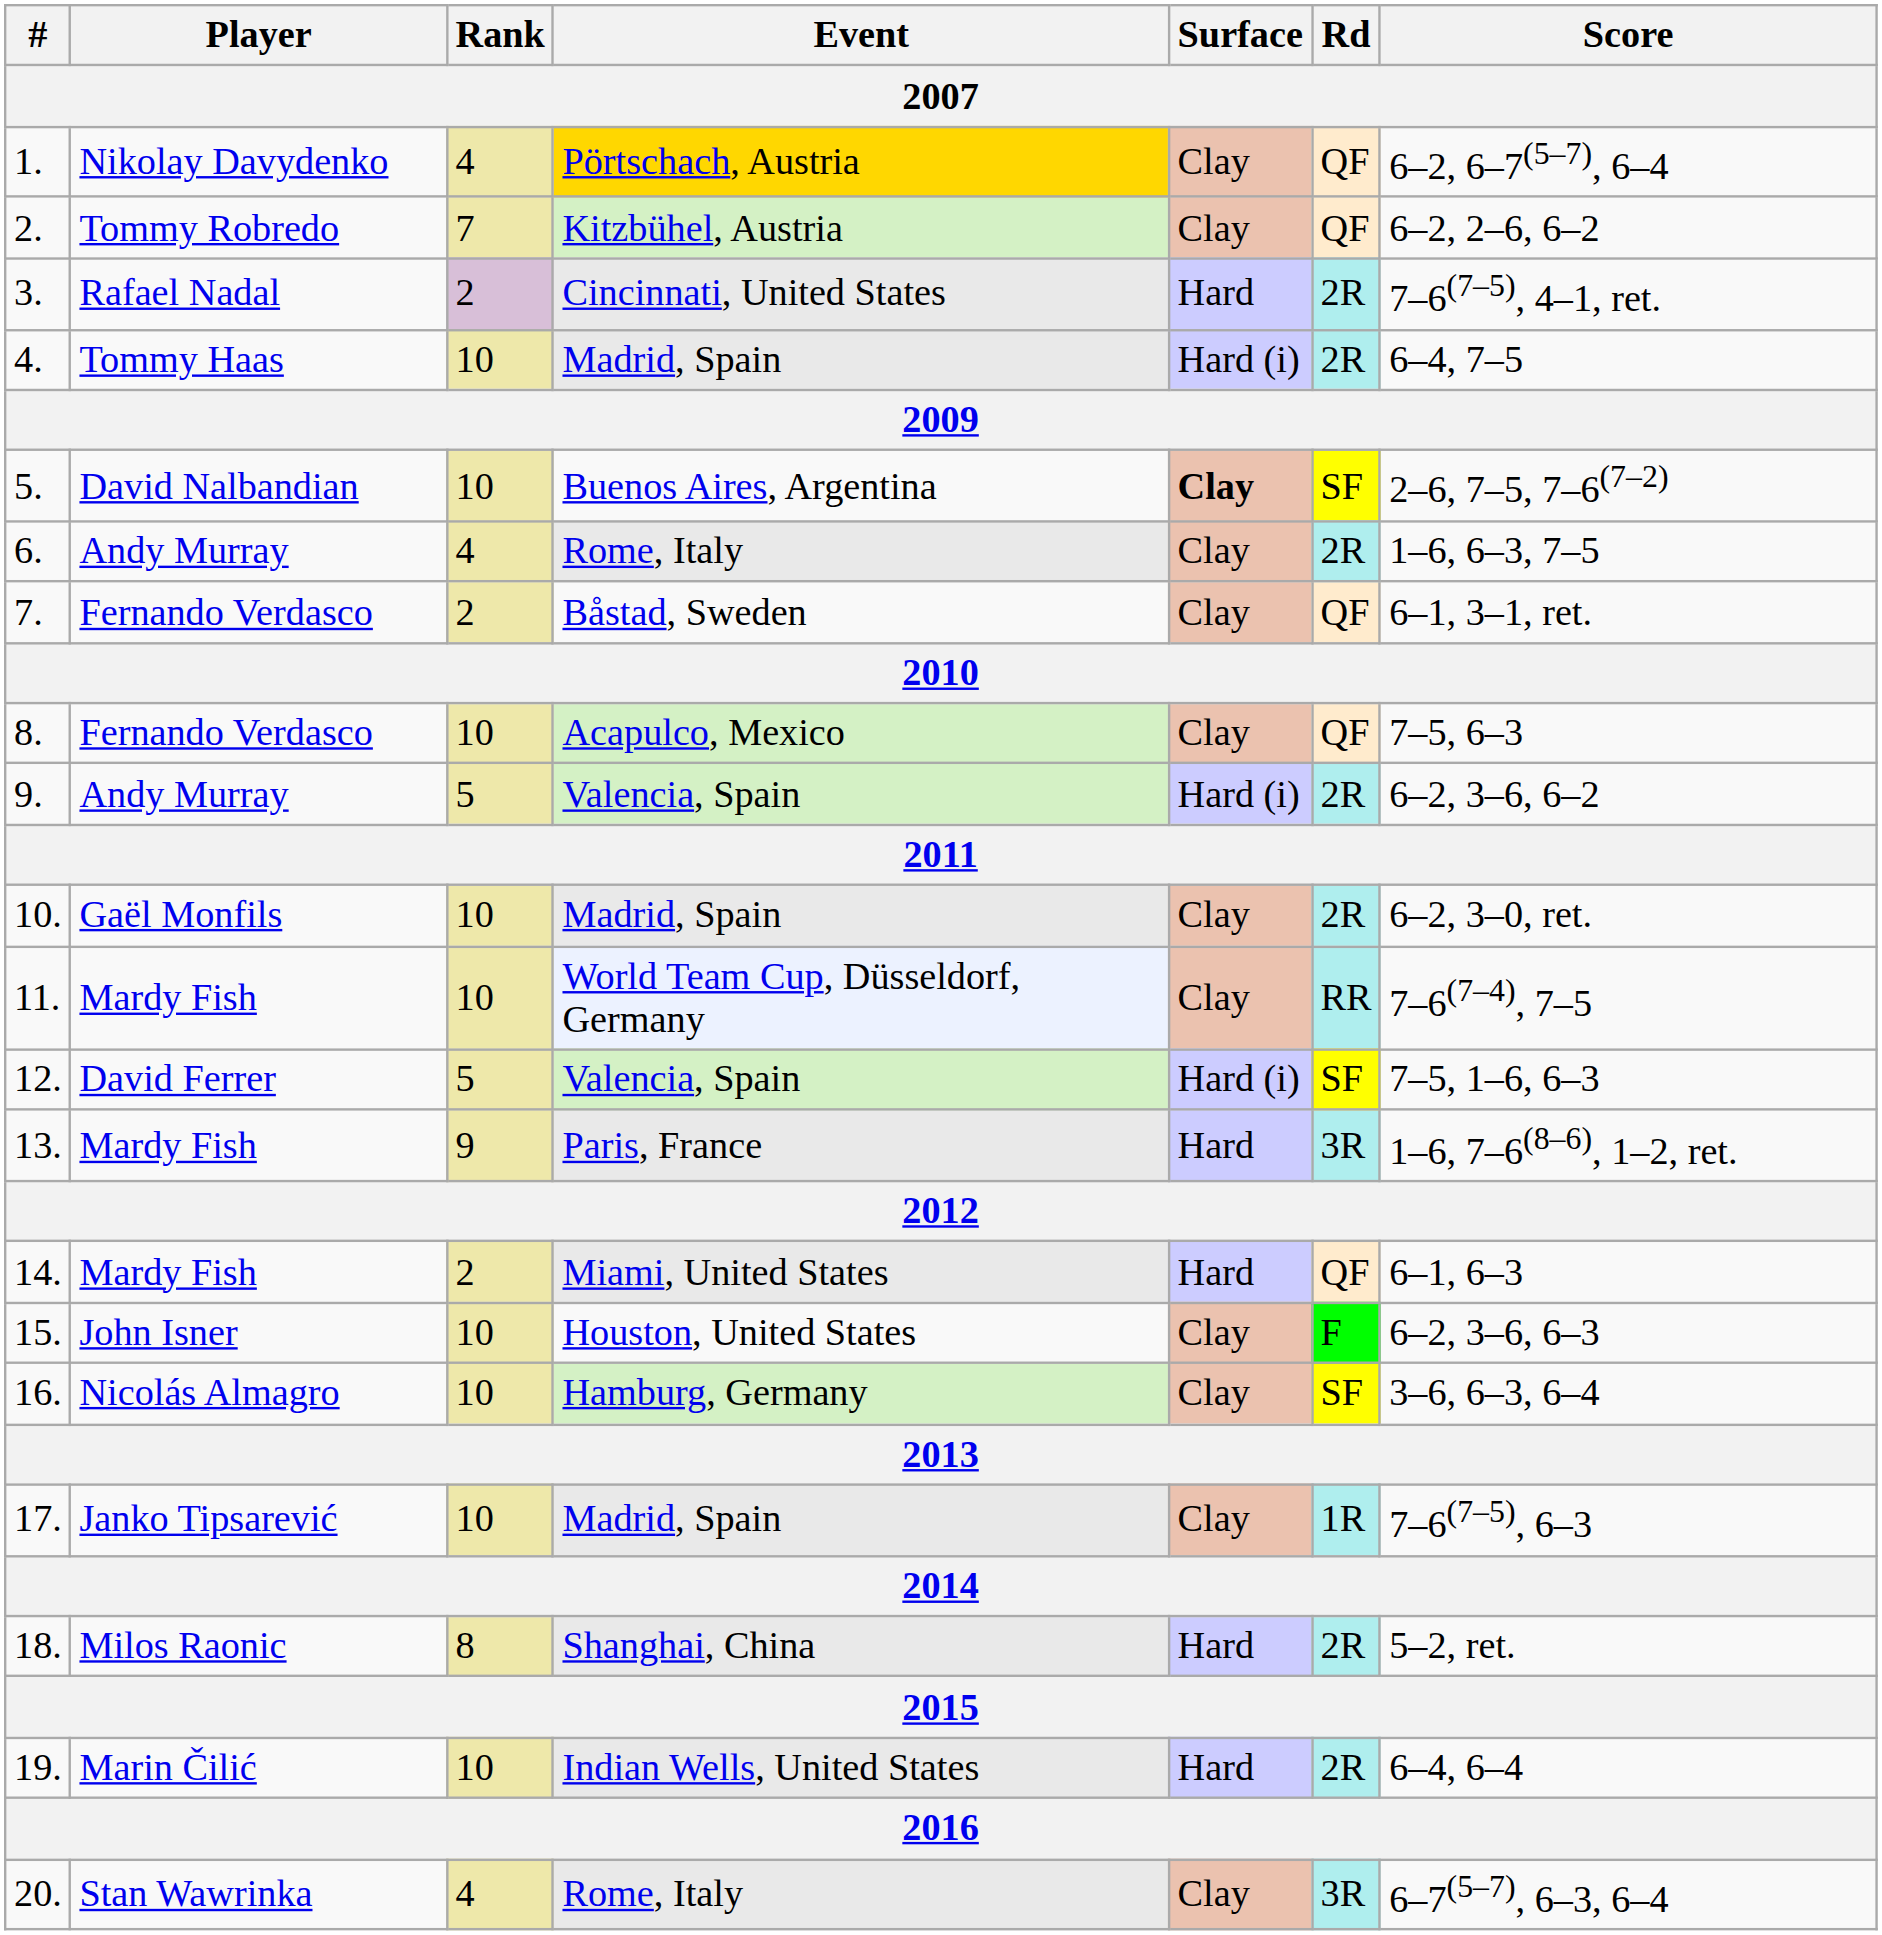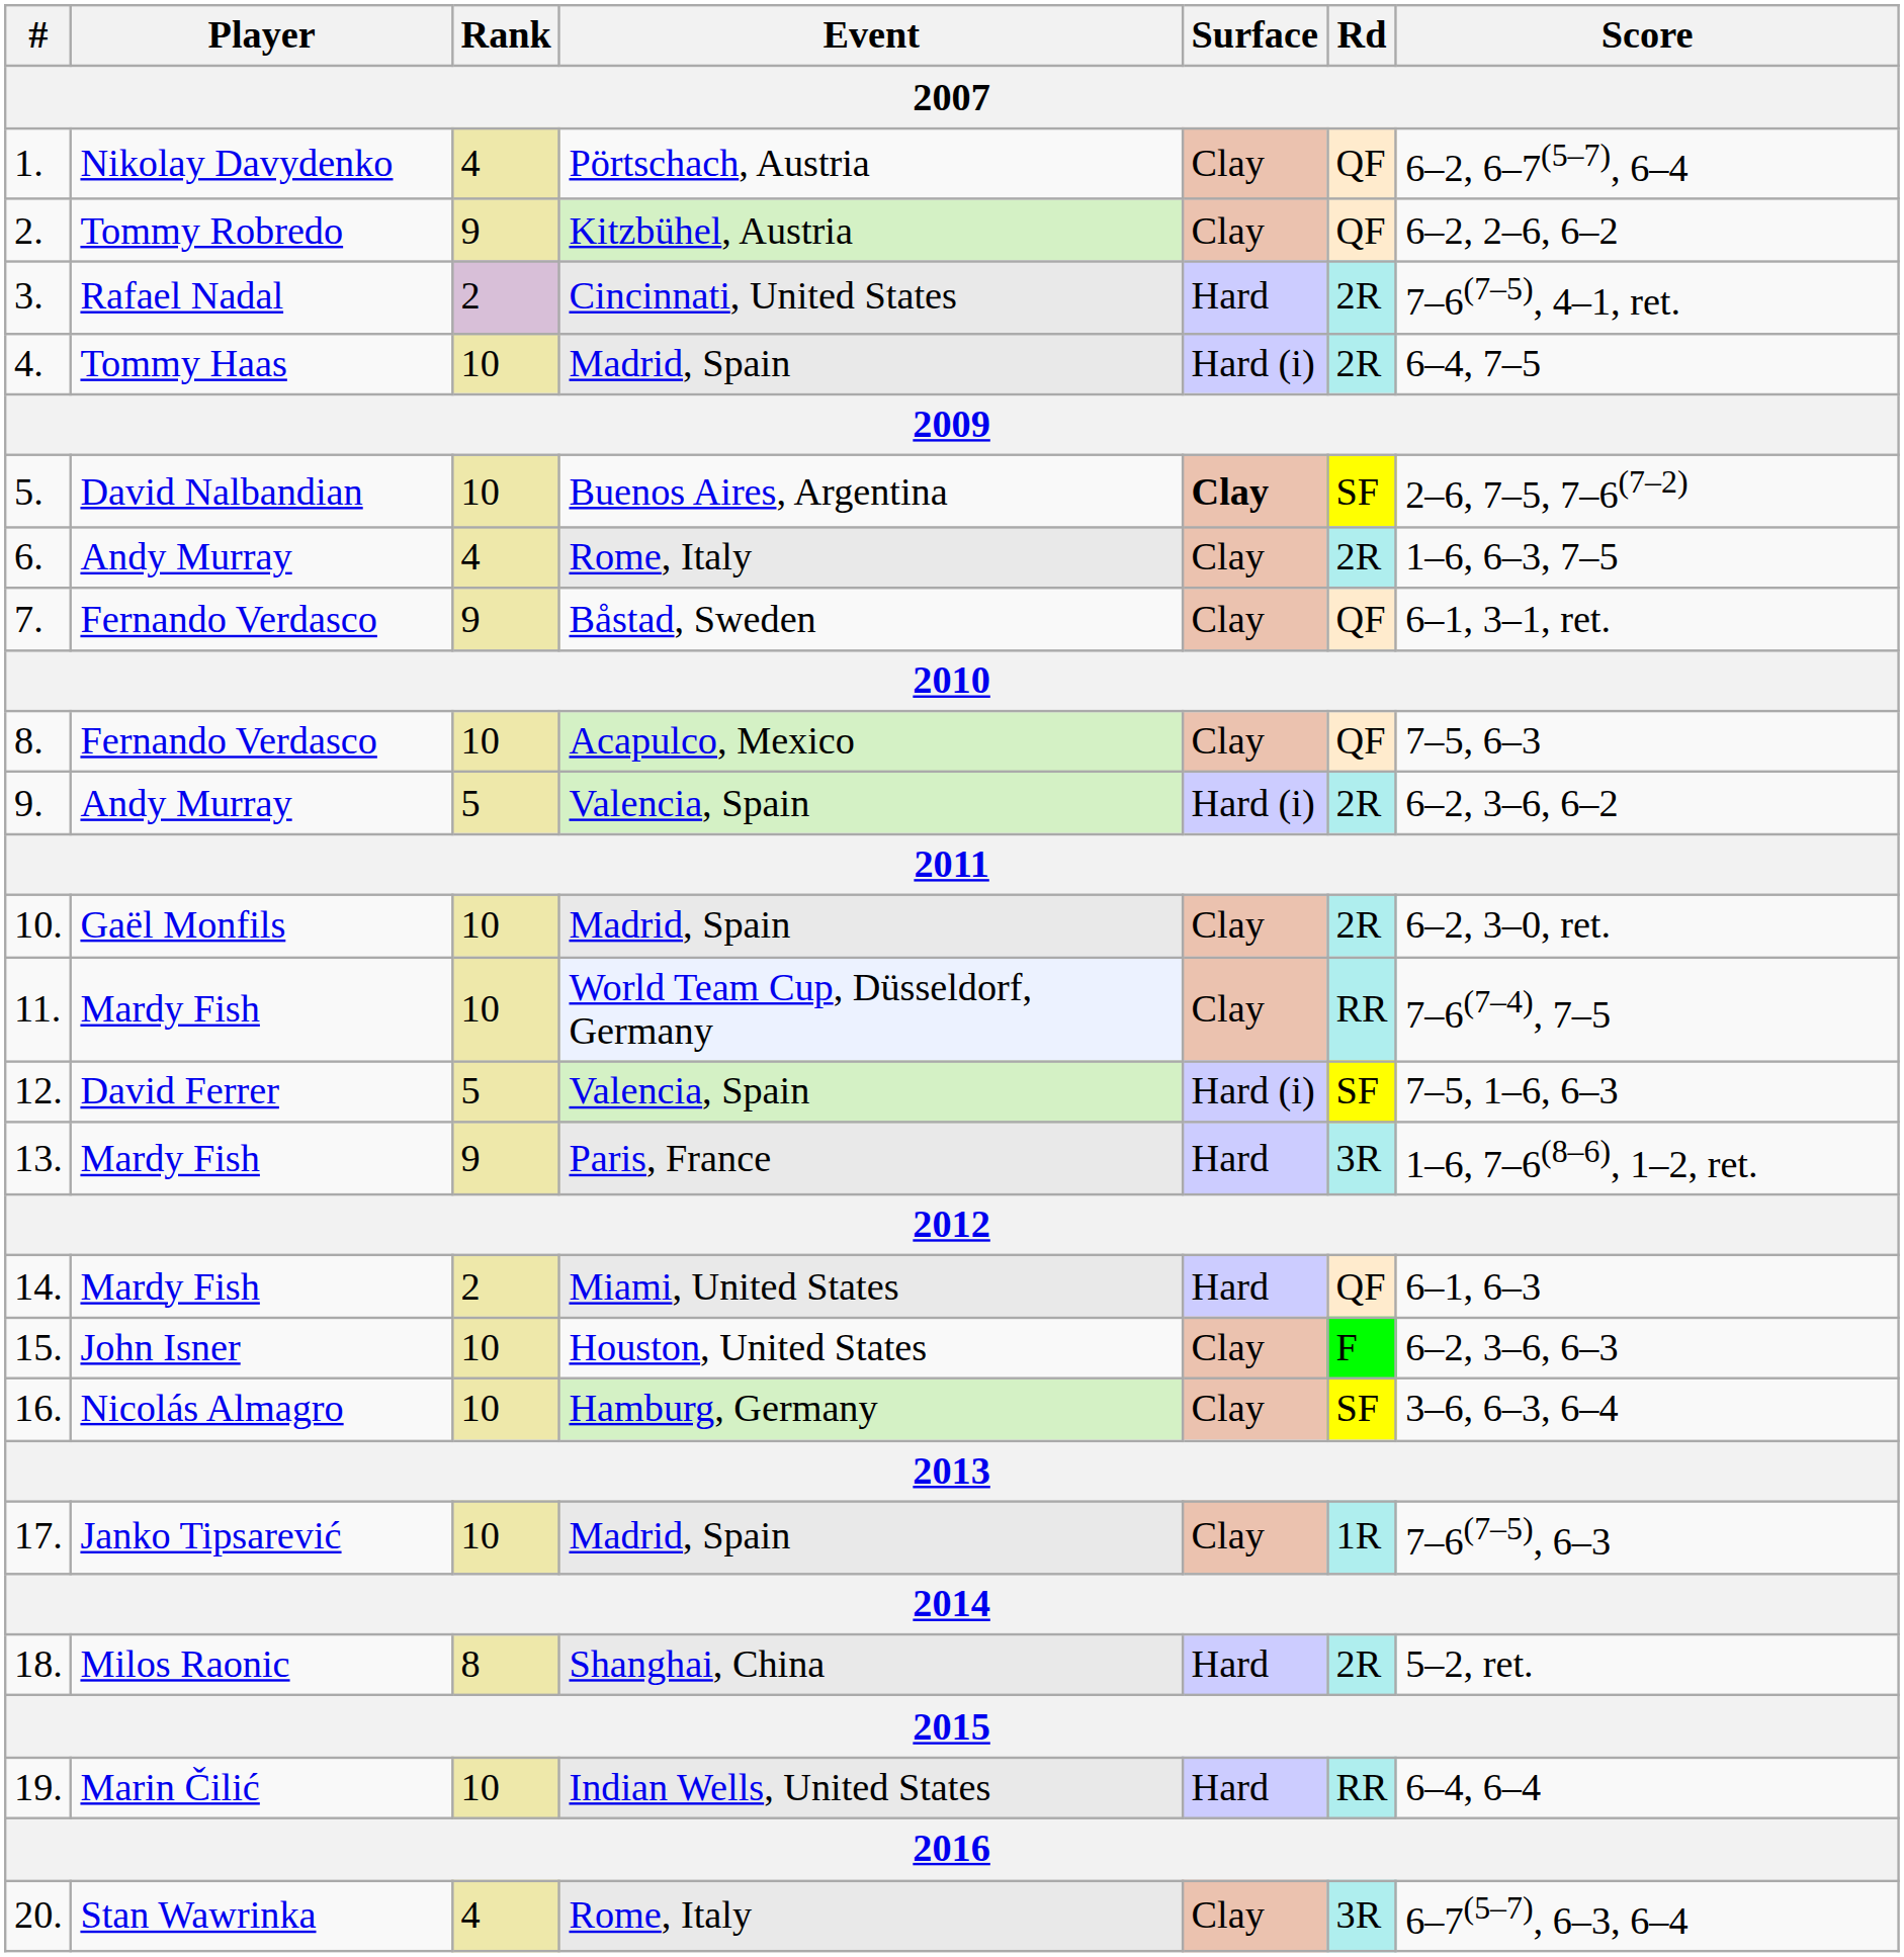 <table class="wikitable sortable">
 <tr>
 <th>#</th>
 <th width=150>Player</th>
 <th>Rank</th>
 <th width=250>Event</th>
 <th>Surface</th>
 <th>Rd</th>
 <th width=200>Score</th>
 </tr>
 <tr>
 <th colspan=7>2007</th>
 </tr>
 <tr>
 <td>1.</td>
 <td> <a href='#'>Nikolay Davydenko</a></td>
 <td bgcolor=EEE8AA>4</td>
-<td style="background: gold;"><a href='#'>Pörtschach</a>, Austria</td>
+<td><a href='#'>Pörtschach</a>, Austria</td>
 <td bgcolor=#ebc2af>Clay</td>
 <td bgcolor=ffebcd>QF</td>
 <td>6–2, 6–7<sup>(5–7)</sup>, 6–4</td>
 </tr>
 <tr>
 <td>2.</td>
 <td> <a href='#'>Tommy Robredo</a></td>
-<td bgcolor=EEE8AA>7</td>
+<td bgcolor=EEE8AA>9</td>
 <td bgcolor=d4f1c5><a href='#'>Kitzbühel</a>, Austria</td>
 <td bgcolor=#ebc2af>Clay</td>
 <td bgcolor=ffebcd>QF</td>
 <td>6–2, 2–6, 6–2</td>
 </tr>
 <tr>
 <td>3.</td>
 <td> <a href='#'>Rafael Nadal</a></td>
 <td bgcolor=thistle>2</td>
 <td bgcolor=e9e9e9><a href='#'>Cincinnati</a>, United States</td>
 <td bgcolor=CCCCFF>Hard</td>
 <td bgcolor=afeeee>2R</td>
 <td>7–6<sup>(7–5)</sup>, 4–1, ret.</td>
 </tr>
 <tr>
 <td>4.</td>
 <td> <a href='#'>Tommy Haas</a></td>
 <td bgcolor=EEE8AA>10</td>
 <td bgcolor=e9e9e9><a href='#'>Madrid</a>, Spain</td>
 <td bgcolor=CCCCFF>Hard (i)</td>
 <td bgcolor=afeeee>2R</td>
 <td>6–4, 7–5</td>
 </tr>
 <tr>
 <th colspan=7><a href='#'>2009</a></th>
 </tr>
 <tr>
 <td>5.</td>
 <td> <a href='#'>David Nalbandian</a></td>
 <td bgcolor=EEE8AA>10</td>
 <td><a href='#'>Buenos Aires</a>, Argentina</td>
 <td bgcolor=#ebc2af><strong>Clay</strong></td>
 <td bgcolor=yellow>SF</td>
 <td>2–6, 7–5, 7–6<sup>(7–2)</sup></td>
 </tr>
 <tr>
 <td>6.</td>
 <td> <a href='#'>Andy Murray</a></td>
 <td bgcolor=EEE8AA>4</td>
 <td bgcolor=e9e9e9><a href='#'>Rome</a>, Italy</td>
 <td bgcolor=#ebc2af>Clay</td>
 <td bgcolor=afeeee>2R</td>
 <td>1–6, 6–3, 7–5</td>
 </tr>
 <tr>
 <td>7.</td>
 <td> <a href='#'>Fernando Verdasco</a></td>
-<td bgcolor=EEE8AA>2</td>
+<td bgcolor=EEE8AA>9</td>
 <td><a href='#'>Båstad</a>, Sweden</td>
 <td bgcolor=#ebc2af>Clay</td>
 <td bgcolor=ffebcd>QF</td>
 <td>6–1, 3–1, ret.</td>
 </tr>
 <tr>
 <th colspan=7><a href='#'>2010</a></th>
 </tr>
 <tr>
 <td>8.</td>
 <td> <a href='#'>Fernando Verdasco</a></td>
 <td bgcolor=EEE8AA>10</td>
 <td bgcolor=d4f1c5><a href='#'>Acapulco</a>, Mexico</td>
 <td bgcolor=#ebc2af>Clay</td>
 <td bgcolor=ffebcd>QF</td>
 <td>7–5, 6–3</td>
 </tr>
 <tr>
 <td>9.</td>
 <td> <a href='#'>Andy Murray</a></td>
 <td bgcolor=EEE8AA>5</td>
 <td bgcolor=d4f1c5><a href='#'>Valencia</a>, Spain</td>
 <td bgcolor=CCCCFF>Hard (i)</td>
 <td bgcolor=afeeee>2R</td>
 <td>6–2, 3–6, 6–2</td>
 </tr>
 <tr>
 <th colspan=7><a href='#'>2011</a></th>
 </tr>
 <tr>
 <td>10.</td>
 <td> <a href='#'>Gaël Monfils</a></td>
 <td bgcolor=EEE8AA>10</td>
 <td bgcolor=e9e9e9><a href='#'>Madrid</a>, Spain</td>
 <td bgcolor=#ebc2af>Clay</td>
 <td bgcolor=afeeee>2R</td>
 <td>6–2, 3–0, ret.</td>
 </tr>
 <tr>
 <td>11.</td>
 <td> <a href='#'>Mardy Fish</a></td>
 <td bgcolor=EEE8AA>10</td>
 <td bgcolor=ECF2FF><a href='#'>World Team Cup</a>, Düsseldorf, Germany</td>
 <td bgcolor=#ebc2af>Clay</td>
 <td bgcolor=afeeee>RR</td>
 <td>7–6<sup>(7–4)</sup>, 7–5</td>
 </tr>
 <tr>
 <td>12.</td>
 <td> <a href='#'>David Ferrer</a></td>
 <td bgcolor=EEE8AA>5</td>
 <td bgcolor=d4f1c5><a href='#'>Valencia</a>, Spain</td>
 <td bgcolor=CCCCFF>Hard (i)</td>
 <td bgcolor=yellow>SF</td>
 <td>7–5, 1–6, 6–3</td>
 </tr>
 <tr>
 <td>13.</td>
 <td> <a href='#'>Mardy Fish</a></td>
 <td bgcolor=EEE8AA>9</td>
 <td bgcolor=e9e9e9><a href='#'>Paris</a>, France</td>
 <td bgcolor=CCCCFF>Hard</td>
 <td bgcolor=afeeee>3R</td>
 <td>1–6, 7–6<sup>(8–6)</sup>, 1–2, ret.</td>
 </tr>
 <tr>
 <th colspan=7><a href='#'>2012</a></th>
 </tr>
 <tr>
 <td>14.</td>
 <td> <a href='#'>Mardy Fish</a></td>
 <td bgcolor=EEE8AA>2</td>
 <td bgcolor=e9e9e9><a href='#'>Miami</a>, United States</td>
 <td bgcolor=CCCCFF>Hard</td>
 <td bgcolor=ffebcd>QF</td>
 <td>6–1, 6–3</td>
 </tr>
 <tr>
 <td>15.</td>
 <td> <a href='#'>John Isner</a></td>
 <td bgcolor=EEE8AA>10</td>
 <td><a href='#'>Houston</a>, United States</td>
 <td bgcolor=#ebc2af>Clay</td>
 <td bgcolor=lime>F</td>
 <td>6–2, 3–6, 6–3</td>
 </tr>
 <tr>
 <td>16.</td>
 <td> <a href='#'>Nicolás Almagro</a></td>
 <td bgcolor=EEE8AA>10</td>
 <td bgcolor=d4f1c5><a href='#'>Hamburg</a>, Germany</td>
 <td bgcolor=#ebc2af>Clay</td>
 <td bgcolor=yellow>SF</td>
 <td>3–6, 6–3, 6–4</td>
 </tr>
 <tr>
 <th colspan=7><a href='#'>2013</a></th>
 </tr>
 <tr>
 <td>17.</td>
 <td> <a href='#'>Janko Tipsarević</a></td>
 <td bgcolor=EEE8AA>10</td>
 <td bgcolor=e9e9e9><a href='#'>Madrid</a>, Spain</td>
 <td bgcolor=#ebc2af>Clay</td>
 <td bgcolor=afeeee>1R</td>
 <td>7–6<sup>(7–5)</sup>, 6–3</td>
 </tr>
 <tr>
 <th colspan=7><a href='#'>2014</a></th>
 </tr>
 <tr>
 <td>18.</td>
 <td> <a href='#'>Milos Raonic</a></td>
 <td bgcolor=EEE8AA>8</td>
 <td bgcolor=e9e9e9><a href='#'>Shanghai</a>, China</td>
 <td bgcolor=CCCCFF>Hard</td>
 <td bgcolor=afeeee>2R</td>
 <td>5–2, ret.</td>
 </tr>
 <tr>
 <th colspan=7><a href='#'>2015</a></th>
 </tr>
 <tr>
 <td>19.</td>
 <td> <a href='#'>Marin Čilić</a></td>
 <td bgcolor=EEE8AA>10</td>
 <td bgcolor=e9e9e9><a href='#'>Indian Wells</a>, United States</td>
 <td bgcolor=CCCCFF>Hard</td>
-<td bgcolor=afeeee>2R</td>
+<td bgcolor=afeeee>RR</td>
 <td>6–4, 6–4</td>
 </tr>
 <tr>
 <th colspan=7><a href='#'>2016</a></th>
 </tr>
 <tr>
 <td>20.</td>
 <td> <a href='#'>Stan Wawrinka</a></td>
 <td bgcolor=EEE8AA>4</td>
 <td bgcolor=e9e9e9><a href='#'>Rome</a>, Italy</td>
 <td bgcolor=#ebc2af>Clay</td>
 <td bgcolor=afeeee>3R</td>
 <td>6–7<sup>(5–7)</sup>, 6–3, 6–4</td>
 </tr>
 </table>
